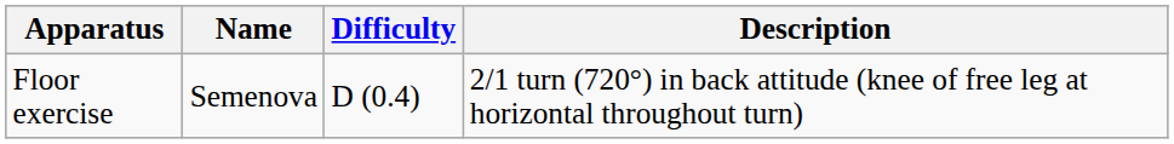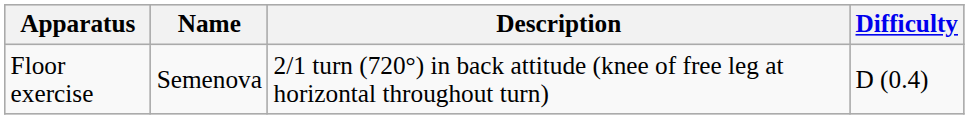 <table class="wikitable">
 <tr>
 <th>Apparatus</th>
 <th>Name</th>
+<th>Description</th>
 <th><a href='#'>Difficulty</a></th>
-<th>Description</th>
 </tr>
 <tr>
 <td>Floor exercise</td>
 <td>Semenova</td>
+<td>2/1 turn (720°) in back attitude (knee of free leg at horizontal throughout turn)</td>
 <td>D (0.4)</td>
-<td>2/1 turn (720°) in back attitude (knee of free leg at horizontal throughout turn)</td>
 </tr>
 </table>
